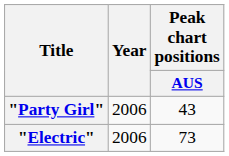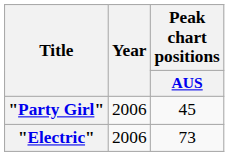 <table class="wikitable plainrowheaders" style="text-align:center;">
 <tr>
 <th scope="col" rowspan="2">Title</th>
 <th scope="col" rowspan="2">Year</th>
 <th scope="col" colspan="1">Peak chart positions</th>
 </tr>
 <tr>
 <th scope="col" style="width:3em;font-size:90%;"><a href='#'>AUS</a><br></th>
 </tr>
 <tr>
 <th scope="row">"<a href='#'>Party Girl</a>"</th>
 <td>2006</td>
-<td>43</td>
+<td>45</td>
 </tr>
 <tr>
 <th scope="row">"<a href='#'>Electric</a>"</th>
 <td>2006</td>
 <td>73</td>
 </tr>
 </table>
